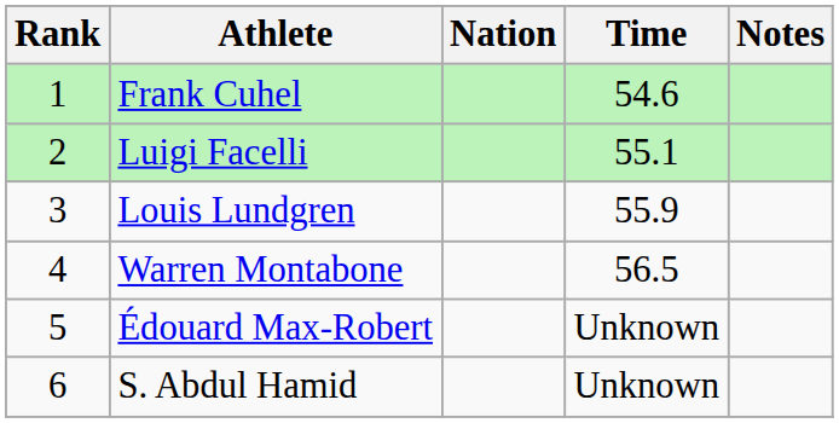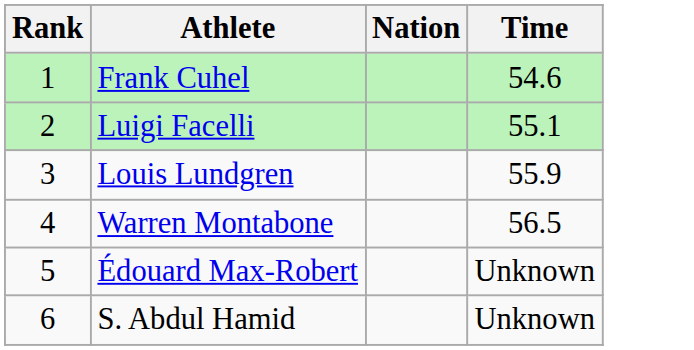 <table class="wikitable sortable" style="text-align:center">
 <tr>
 <th>Rank</th>
 <th>Athlete</th>
 <th>Nation</th>
 <th>Time</th>
-<th>Notes</th>
 </tr>
 <tr bgcolor=bbf3bb>
 <td>1</td>
 <td align=left><a href='#'>Frank Cuhel</a></td>
 <td align=left></td>
 <td>54.6</td>
-<td></td>
 </tr>
 <tr bgcolor=bbf3bb>
 <td>2</td>
 <td align=left><a href='#'>Luigi Facelli</a></td>
 <td align=left></td>
 <td>55.1</td>
-<td></td>
 </tr>
 <tr>
 <td>3</td>
 <td align=left><a href='#'>Louis Lundgren</a></td>
 <td align=left></td>
 <td>55.9</td>
-<td></td>
 </tr>
 <tr>
 <td>4</td>
 <td align=left><a href='#'>Warren Montabone</a></td>
 <td align=left></td>
 <td>56.5</td>
-<td></td>
 </tr>
 <tr>
 <td>5</td>
 <td align=left><a href='#'>Édouard Max-Robert</a></td>
 <td align=left></td>
 <td data-sort-value=70.0>Unknown</td>
-<td></td>
 </tr>
 <tr>
 <td>6</td>
 <td align=left>S. Abdul Hamid</td>
 <td align=left></td>
 <td data-sort-value=80.0>Unknown</td>
-<td></td>
 </tr>
 </table>
